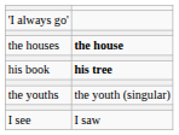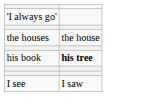 <table class="wikitable">
 <tr>
 <th></th>
 <td></td>
 </tr>
 <tr>
 <td>'I always go'</td>
 <td></td>
 </tr>
 <tr>
 <th></th>
 <th></th>
 </tr>
 <tr>
 <td>the houses</td>
-<td><strong>the house</strong></td>
+<td>the house</td>
 </tr>
 <tr>
 <th></th>
 <th></th>
 </tr>
 <tr>
 <td>his book</td>
 <td><strong>his tree</strong></td>
 </tr>
 <tr>
 <th></th>
 <th></th>
 </tr>
 <tr>
-<td>the youths</td>
-<td>the youth (singular)</td>
-</tr>
-<tr>
 <th></th>
 <th></th>
 </tr>
 <tr>
 <td>I see</td>
 <td>I saw</td>
 </tr>
 </table>
